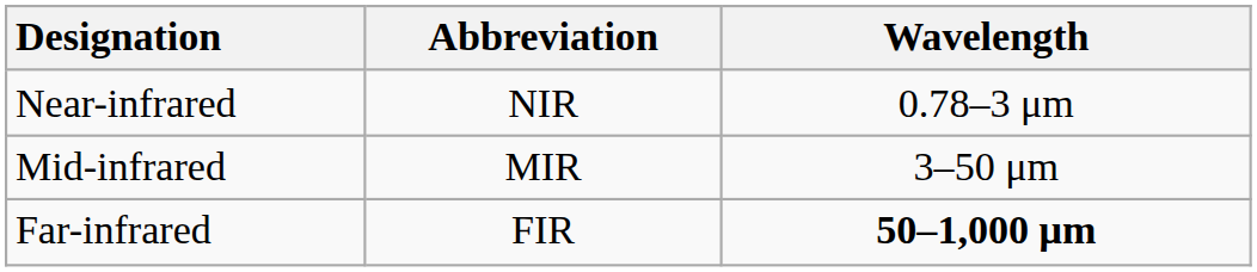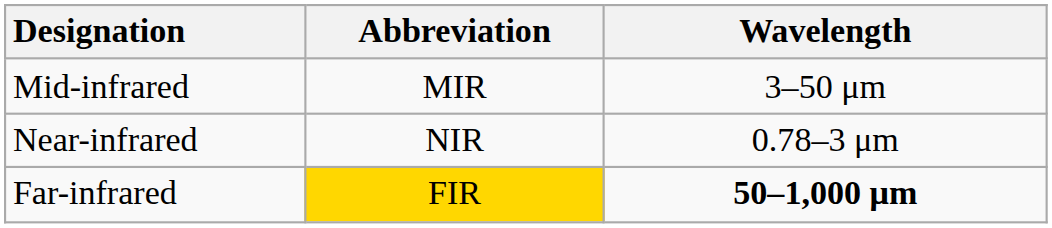 <table class="wikitable">
 <tr>
 <th style="width:100pt; text-align:left;">Designation</th>
 <th style="width:100pt; text-align:center;">Abbreviation</th>
 <th style="width:150pt; text-align:center;">Wavelength</th>
 </tr>
 <tr>
+<td align="left">Mid-infrared</td>
+<td style="text-align:center;">MIR</td>
+<td style="text-align:center;">3–50 μm</td>
+</tr>
+<tr>
 <td align="left">Near-infrared</td>
 <td style="text-align:center;">NIR</td>
 <td style="text-align:center;">0.78–3 μm</td>
 </tr>
 <tr>
-<td align="left">Mid-infrared</td>
-<td style="text-align:center;">MIR</td>
-<td style="text-align:center;">3–50 μm</td>
-</tr>
-<tr>
 <td align="left">Far-infrared</td>
-<td style="text-align:center;">FIR</td>
+<td style="background: gold; text-align:center;">FIR</td>
 <td style="text-align:center;"><strong>50–1,000 μm</strong></td>
 </tr>
 </table>
